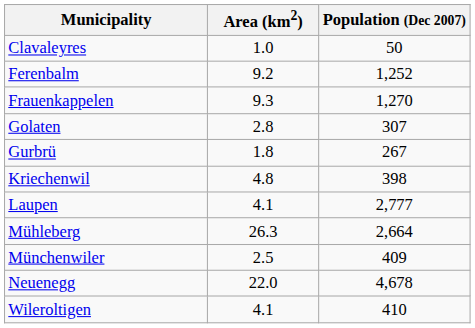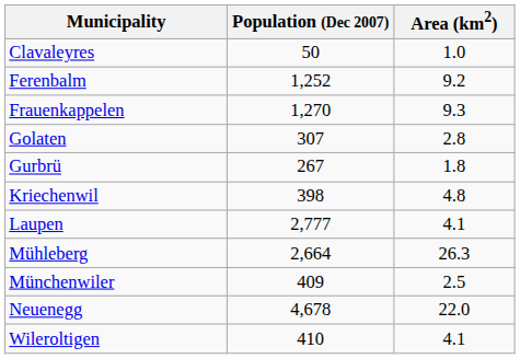 <table class="wikitable">
 <tr>
 <th width="190">Municipality</th>
+<th width="140">Population <small>(Dec 2007)</small></th>
 <th width="100">Area (km<sup>2</sup>)</th>
-<th width="140">Population <small>(Dec 2007)</small></th>
 </tr>
 <tr>
 <td><a href='#'>Clavaleyres</a></td>
+<td align="center">50</td>
 <td align="center">1.0</td>
-<td align="center">50</td>
 </tr>
 <tr>
 <td><a href='#'>Ferenbalm</a></td>
+<td align="center">1,252</td>
 <td align="center">9.2</td>
-<td align="center">1,252</td>
 </tr>
 <tr>
 <td><a href='#'>Frauenkappelen</a></td>
+<td align="center">1,270</td>
 <td align="center">9.3</td>
-<td align="center">1,270</td>
 </tr>
 <tr>
 <td><a href='#'>Golaten</a></td>
+<td align="center">307</td>
 <td align="center">2.8</td>
-<td align="center">307</td>
 </tr>
 <tr>
 <td><a href='#'>Gurbrü</a></td>
+<td align="center">267</td>
 <td align="center">1.8</td>
-<td align="center">267</td>
 </tr>
 <tr>
 <td><a href='#'>Kriechenwil</a></td>
+<td align="center">398</td>
 <td align="center">4.8</td>
-<td align="center">398</td>
 </tr>
 <tr>
 <td><a href='#'>Laupen</a></td>
+<td align="center">2,777</td>
 <td align="center">4.1</td>
-<td align="center">2,777</td>
 </tr>
 <tr>
 <td><a href='#'>Mühleberg</a></td>
+<td align="center">2,664</td>
 <td align="center">26.3</td>
-<td align="center">2,664</td>
 </tr>
 <tr>
 <td><a href='#'>Münchenwiler</a></td>
+<td align="center">409</td>
 <td align="center">2.5</td>
-<td align="center">409</td>
 </tr>
 <tr>
 <td><a href='#'>Neuenegg</a></td>
+<td align="center">4,678</td>
 <td align="center">22.0</td>
-<td align="center">4,678</td>
 </tr>
 <tr>
 <td><a href='#'>Wileroltigen</a></td>
+<td align="center">410</td>
 <td align="center">4.1</td>
-<td align="center">410</td>
 </tr>
 </table>
